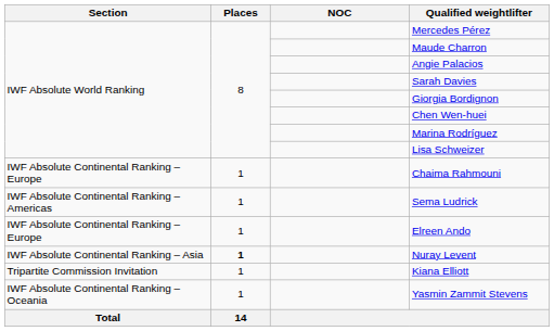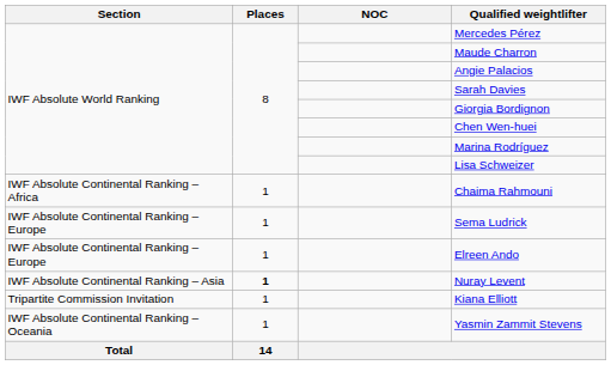 <table class="wikitable">
 <tr>
 <th width=300>Section</th>
 <th width=80>Places</th>
 <th width=200>NOC</th>
 <th width=200>Qualified weightlifter</th>
 </tr>
 <tr>
 <td rowspan=8>IWF Absolute World Ranking</td>
 <td rowspan=8 align=center>8</td>
 <td></td>
 <td><a href='#'>Mercedes Pérez</a></td>
 </tr>
 <tr>
 <td></td>
 <td><a href='#'>Maude Charron</a></td>
 </tr>
 <tr>
 <td></td>
 <td><a href='#'>Angie Palacios</a></td>
 </tr>
 <tr>
 <td></td>
 <td><a href='#'>Sarah Davies</a></td>
 </tr>
 <tr>
 <td></td>
 <td><a href='#'>Giorgia Bordignon</a></td>
 </tr>
 <tr>
 <td></td>
 <td><a href='#'>Chen Wen-huei</a></td>
 </tr>
 <tr>
 <td></td>
 <td><a href='#'>Marina Rodríguez</a></td>
 </tr>
 <tr>
 <td></td>
 <td><a href='#'>Lisa Schweizer</a></td>
 </tr>
 <tr>
-<td>IWF Absolute Continental Ranking – Europe</td>
+<td>IWF Absolute Continental Ranking – Africa</td>
 <td align=center>1</td>
 <td></td>
 <td><a href='#'>Chaima Rahmouni</a></td>
 </tr>
 <tr>
-<td>IWF Absolute Continental Ranking – Americas</td>
+<td>IWF Absolute Continental Ranking – Europe</td>
 <td align=center>1</td>
 <td></td>
 <td><a href='#'>Sema Ludrick</a></td>
 </tr>
 <tr>
 <td>IWF Absolute Continental Ranking – Europe</td>
 <td align=center>1</td>
 <td></td>
 <td><a href='#'>Elreen Ando</a></td>
 </tr>
 <tr>
 <td>IWF Absolute Continental Ranking – Asia</td>
 <td align=center><strong>1</strong></td>
 <td></td>
 <td><a href='#'>Nuray Levent</a></td>
 </tr>
 <tr>
 <td>Tripartite Commission Invitation</td>
 <td align=center>1</td>
 <td></td>
 <td><a href='#'>Kiana Elliott</a></td>
 </tr>
 <tr>
 <td>IWF Absolute Continental Ranking – Oceania</td>
 <td align=center>1</td>
 <td></td>
 <td><a href='#'>Yasmin Zammit Stevens</a></td>
 </tr>
 <tr>
 <th>Total</th>
 <th>14</th>
 <th colspan=2></th>
 </tr>
 </table>
